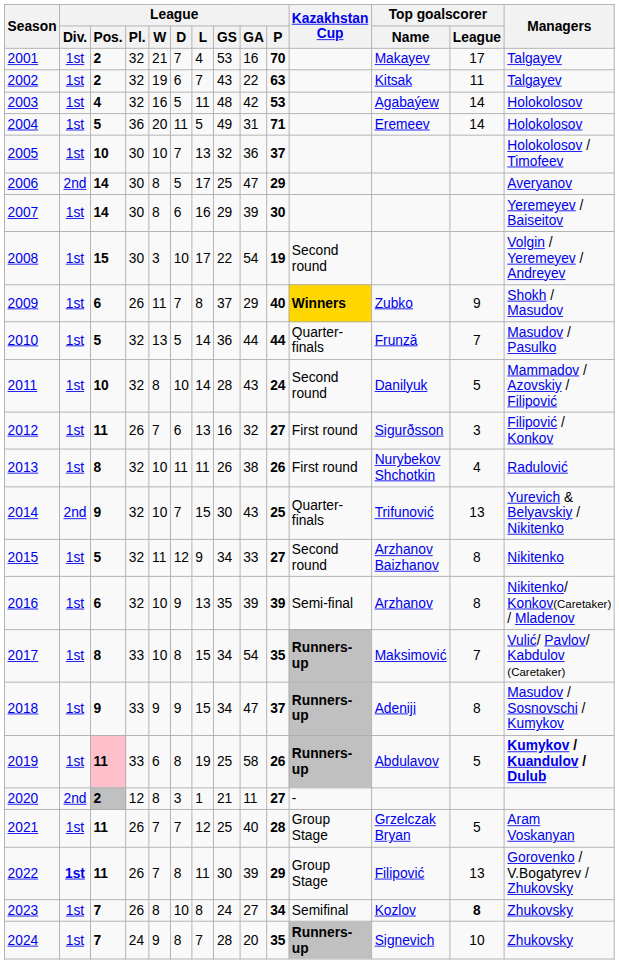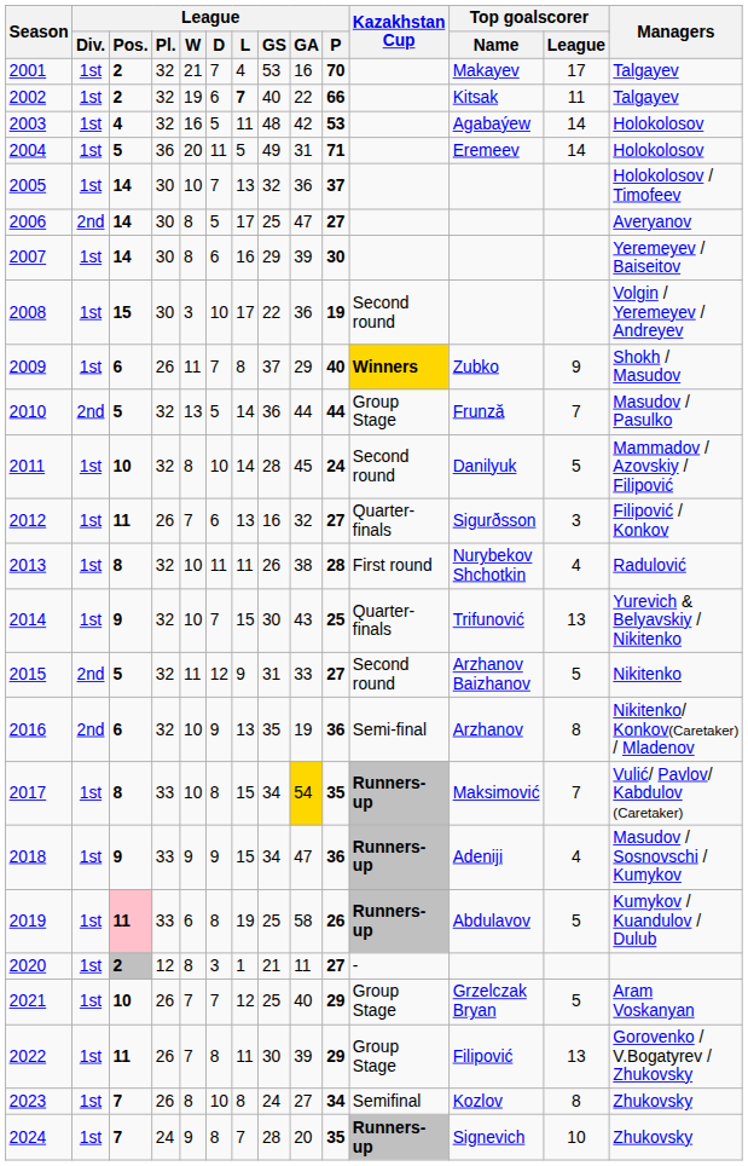 <table class="wikitable mw-collapsible mw-collapsed">
 <tr style="background:#efefef;">
 <th rowspan="2">Season</th>
 <th colspan="9">League</th>
 <th rowspan="2"><a href='#'>Kazakhstan Cup</a></th>
 <th colspan="2">Top goalscorer</th>
 <th rowspan="2">Managers</th>
 </tr>
 <tr>
 <th>Div.</th>
 <th>Pos.</th>
 <th>Pl.</th>
 <th>W</th>
 <th>D</th>
 <th>L</th>
 <th>GS</th>
 <th>GA</th>
 <th>P</th>
 <th>Name</th>
 <th>League</th>
 </tr>
 <tr>
 <td><a href='#'>2001</a></td>
 <td align=center><a href='#'>1st</a></td>
 <td><strong>2</strong></td>
 <td>32</td>
 <td>21</td>
 <td>7</td>
 <td>4</td>
 <td>53</td>
 <td>16</td>
 <td><strong>70</strong></td>
 <td></td>
 <td> <a href='#'>Makayev</a></td>
 <td align=center>17</td>
 <td> <a href='#'>Talgayev</a></td>
 </tr>
 <tr>
 <td><a href='#'>2002</a></td>
 <td align=center><a href='#'>1st</a></td>
 <td><strong>2</strong></td>
 <td>32</td>
 <td>19</td>
 <td>6</td>
-<td>7</td>
-<td>43</td>
+<td><strong>7</strong></td>
+<td>40</td>
 <td>22</td>
-<td><strong>63</strong></td>
+<td><strong>66</strong></td>
 <td></td>
 <td> <a href='#'>Kitsak</a></td>
 <td align=center>11</td>
 <td> <a href='#'>Talgayev</a></td>
 </tr>
 <tr>
 <td><a href='#'>2003</a></td>
 <td align=center><a href='#'>1st</a></td>
 <td><strong> 4</strong></td>
 <td>32</td>
 <td>16</td>
 <td>5</td>
 <td>11</td>
 <td>48</td>
 <td>42</td>
 <td><strong>53</strong></td>
 <td></td>
 <td> <a href='#'>Agabaýew</a></td>
 <td align=center>14</td>
 <td> <a href='#'>Holokolosov</a></td>
 </tr>
 <tr>
 <td><a href='#'>2004</a></td>
 <td align=center><a href='#'>1st</a></td>
 <td><strong> 5</strong></td>
 <td>36</td>
 <td>20</td>
 <td>11</td>
 <td>5</td>
 <td>49</td>
 <td>31</td>
 <td><strong>71</strong></td>
 <td></td>
 <td> <a href='#'>Eremeev</a></td>
 <td align=center>14</td>
 <td> <a href='#'>Holokolosov</a></td>
 </tr>
 <tr>
 <td><a href='#'>2005</a></td>
 <td align=center><a href='#'>1st</a></td>
-<td><strong> 10</strong></td>
+<td><strong> 14</strong></td>
 <td>30</td>
 <td>10</td>
 <td>7</td>
 <td>13</td>
 <td>32</td>
 <td>36</td>
 <td><strong>37</strong></td>
 <td></td>
 <td></td>
 <td align=center></td>
 <td> <a href='#'>Holokolosov</a> /  <a href='#'>Timofeev</a></td>
 </tr>
 <tr>
 <td><a href='#'>2006</a></td>
 <td align=center><a href='#'>2nd</a></td>
 <td><strong> 14</strong></td>
 <td>30</td>
 <td>8</td>
 <td>5</td>
 <td>17</td>
 <td>25</td>
 <td>47</td>
-<td><strong>29</strong></td>
+<td><strong>27</strong></td>
 <td></td>
 <td></td>
 <td align=center></td>
 <td> <a href='#'>Averyanov</a></td>
 </tr>
 <tr>
 <td><a href='#'>2007</a></td>
 <td align=center><a href='#'>1st</a></td>
 <td><strong> 14</strong></td>
 <td>30</td>
 <td>8</td>
 <td>6</td>
 <td>16</td>
 <td>29</td>
 <td>39</td>
 <td><strong>30</strong></td>
 <td></td>
 <td></td>
 <td align=center></td>
 <td> <a href='#'>Yeremeyev</a> /  <a href='#'>Baiseitov</a></td>
 </tr>
 <tr>
 <td><a href='#'>2008</a></td>
 <td align=center><a href='#'>1st</a></td>
 <td><strong> 15</strong></td>
 <td>30</td>
 <td>3</td>
 <td>10</td>
 <td>17</td>
 <td>22</td>
-<td>54</td>
+<td>36</td>
 <td><strong>19</strong></td>
 <td>Second round</td>
 <td></td>
 <td align=center></td>
 <td> <a href='#'>Volgin</a> /  <a href='#'>Yeremeyev</a> /  <a href='#'>Andreyev</a></td>
 </tr>
 <tr>
 <td><a href='#'>2009</a></td>
 <td align=center><a href='#'>1st</a></td>
 <td><strong> 6</strong></td>
 <td>26</td>
 <td>11</td>
 <td>7</td>
 <td>8</td>
 <td>37</td>
 <td>29</td>
 <td><strong>40</strong></td>
 <td style="background:gold;"><strong>Winners</strong></td>
 <td> <a href='#'>Zubko</a></td>
 <td align=center>9</td>
 <td> <a href='#'>Shokh</a> /  <a href='#'>Masudov</a></td>
 </tr>
 <tr>
 <td><a href='#'>2010</a></td>
-<td align=center><a href='#'>1st</a></td>
+<td align=center><a href='#'>2nd</a></td>
 <td><strong> 5</strong></td>
 <td>32</td>
 <td>13</td>
 <td>5</td>
 <td>14</td>
 <td>36</td>
 <td>44</td>
 <td><strong>44</strong></td>
-<td>Quarter-finals</td>
+<td>Group Stage</td>
 <td> <a href='#'>Frunză</a></td>
 <td align=center>7</td>
 <td> <a href='#'>Masudov</a> /  <a href='#'>Pasulko</a></td>
 </tr>
 <tr>
 <td><a href='#'>2011</a></td>
 <td align=center><a href='#'>1st</a></td>
 <td><strong> 10</strong></td>
 <td>32</td>
 <td>8</td>
 <td>10</td>
 <td>14</td>
 <td>28</td>
-<td>43</td>
+<td>45</td>
 <td><strong>24</strong></td>
 <td>Second round</td>
 <td> <a href='#'>Danilyuk</a></td>
 <td align=center>5</td>
 <td> <a href='#'>Mammadov</a> /  <a href='#'>Azovskiy</a> /  <a href='#'>Filipović</a></td>
 </tr>
 <tr>
 <td><a href='#'>2012</a></td>
 <td align=center><a href='#'>1st</a></td>
 <td><strong> 11</strong></td>
 <td>26</td>
 <td>7</td>
 <td>6</td>
 <td>13</td>
 <td>16</td>
 <td>32</td>
 <td><strong>27</strong></td>
-<td>First round</td>
+<td>Quarter-finals</td>
 <td> <a href='#'>Sigurðsson</a></td>
 <td align=center>3</td>
 <td> <a href='#'>Filipović</a> /  <a href='#'>Konkov</a></td>
 </tr>
 <tr>
 <td><a href='#'>2013</a></td>
 <td align=center><a href='#'>1st</a></td>
 <td><strong> 8</strong></td>
 <td>32</td>
 <td>10</td>
 <td>11</td>
 <td>11</td>
 <td>26</td>
 <td>38</td>
-<td><strong>26</strong></td>
+<td><strong>28</strong></td>
 <td>First round</td>
 <td> <a href='#'>Nurybekov</a> <br>  <a href='#'>Shchotkin</a></td>
 <td align=center>4</td>
 <td> <a href='#'>Radulović</a></td>
 </tr>
 <tr>
 <td><a href='#'>2014</a></td>
-<td align=center><a href='#'>2nd</a></td>
+<td align=center><a href='#'>1st</a></td>
 <td><strong> 9</strong></td>
 <td>32</td>
 <td>10</td>
 <td>7</td>
 <td>15</td>
 <td>30</td>
 <td>43</td>
 <td><strong>25</strong></td>
 <td>Quarter-finals</td>
 <td> <a href='#'>Trifunović</a></td>
 <td align=center>13</td>
 <td> <a href='#'>Yurevich</a> &  <a href='#'>Belyavskiy</a> /  <a href='#'>Nikitenko</a></td>
 </tr>
 <tr>
 <td><a href='#'>2015</a></td>
-<td align=center><a href='#'>1st</a></td>
+<td align=center><a href='#'>2nd</a></td>
 <td><strong> 5</strong></td>
 <td>32</td>
 <td>11</td>
 <td>12</td>
 <td>9</td>
-<td>34</td>
+<td>31</td>
 <td>33</td>
 <td><strong>27</strong></td>
 <td>Second round</td>
 <td> <a href='#'>Arzhanov</a> <br>  <a href='#'>Baizhanov</a></td>
-<td align=center>8</td>
+<td align=center>5</td>
 <td> <a href='#'>Nikitenko</a></td>
 </tr>
 <tr>
 <td><a href='#'>2016</a></td>
-<td align=center><a href='#'>1st</a></td>
+<td align=center><a href='#'>2nd</a></td>
 <td><strong> 6</strong></td>
 <td>32</td>
 <td>10</td>
 <td>9</td>
 <td>13</td>
 <td>35</td>
-<td>39</td>
-<td><strong>39</strong></td>
+<td>19</td>
+<td><strong>36</strong></td>
 <td>Semi-final</td>
 <td> <a href='#'>Arzhanov</a></td>
 <td align=center>8</td>
 <td> <a href='#'>Nikitenko</a>/  <a href='#'>Konkov</a><small>(Caretaker)</small> /  <a href='#'>Mladenov</a></td>
 </tr>
 <tr>
 <td><a href='#'>2017</a></td>
 <td align=center><a href='#'>1st</a></td>
 <td><strong> 8</strong></td>
 <td>33</td>
 <td>10</td>
 <td>8</td>
 <td>15</td>
 <td>34</td>
-<td>54</td>
+<td style="background: gold;">54</td>
 <td><strong>35</strong></td>
 <td style="background:silver;"><strong>Runners-up</strong></td>
 <td> <a href='#'>Maksimović</a></td>
 <td align=center>7</td>
 <td> <a href='#'>Vulić</a>/  <a href='#'>Pavlov</a>/  <a href='#'>Kabdulov</a><small> (Caretaker)</small></td>
 </tr>
 <tr>
 <td><a href='#'>2018</a></td>
 <td align=center><a href='#'>1st</a></td>
 <td><strong> 9</strong></td>
 <td>33</td>
 <td>9</td>
 <td>9</td>
 <td>15</td>
 <td>34</td>
 <td>47</td>
-<td><strong>37</strong></td>
+<td><strong>36</strong></td>
 <td style="background:silver;"><strong>Runners-up</strong></td>
 <td> <a href='#'>Adeniji</a></td>
-<td align=center>8</td>
+<td align=center>4</td>
 <td> <a href='#'>Masudov</a> /  <a href='#'>Sosnovschi</a> /  <a href='#'>Kumykov</a></td>
 </tr>
 <tr>
 <td><a href='#'>2019</a></td>
 <td align=center><a href='#'>1st</a></td>
 <td style="background:pink"><strong>11</strong></td>
 <td>33</td>
 <td>6</td>
 <td>8</td>
 <td>19</td>
 <td>25</td>
 <td>58</td>
 <td><strong>26</strong></td>
 <td style="background:silver;"><strong>Runners-up</strong></td>
 <td> <a href='#'>Abdulavov</a></td>
 <td align=center>5</td>
-<td><strong> <a href='#'>Kumykov</a> /  <a href='#'>Kuandulov</a>  /  <a href='#'>Dulub</a></strong></td>
+<td> <a href='#'>Kumykov</a> /  <a href='#'>Kuandulov</a>  /  <a href='#'>Dulub</a></td>
 </tr>
 <tr>
 <td><a href='#'>2020</a></td>
-<td align=center><a href='#'>2nd</a></td>
+<td align=center><a href='#'>1st</a></td>
 <td style="background:silver"><strong>2</strong></td>
 <td>12</td>
 <td>8</td>
 <td>3</td>
 <td>1</td>
 <td>21</td>
 <td>11</td>
 <td><strong>27</strong></td>
 <td>-</td>
 <td></td>
 <td align=center></td>
 <td></td>
 </tr>
 <tr>
 <td><a href='#'>2021</a></td>
 <td align=center><a href='#'>1st</a></td>
-<td><strong>11</strong></td>
+<td><strong>10</strong></td>
 <td>26</td>
 <td>7</td>
 <td>7</td>
 <td>12</td>
 <td>25</td>
 <td>40</td>
-<td><strong>28</strong></td>
+<td><strong>29</strong></td>
 <td>Group Stage</td>
 <td> <a href='#'>Grzelczak</a> <br>  <a href='#'>Bryan</a></td>
 <td align=center>5</td>
 <td> <a href='#'>Aram Voskanyan</a></td>
 </tr>
 <tr>
 <td><a href='#'>2022</a></td>
-<td align=center><strong><a href='#'>1st</a></strong></td>
+<td align=center><a href='#'>1st</a></td>
 <td><strong>11</strong></td>
 <td>26</td>
 <td>7</td>
 <td>8</td>
 <td>11</td>
 <td>30</td>
 <td>39</td>
 <td><strong>29</strong></td>
 <td>Group Stage</td>
 <td> <a href='#'>Filipović</a></td>
 <td align=center>13</td>
 <td> <a href='#'>Gorovenko</a> /  V.Bogatyrev /  <a href='#'>Zhukovsky</a></td>
 </tr>
 <tr>
 <td><a href='#'>2023</a></td>
 <td align=center><a href='#'>1st</a></td>
 <td><strong>7</strong></td>
 <td>26</td>
 <td>8</td>
 <td>10</td>
 <td>8</td>
 <td>24</td>
 <td>27</td>
 <td><strong>34</strong></td>
 <td>Semifinal</td>
 <td> <a href='#'>Kozlov</a></td>
-<td align=center><strong>8</strong></td>
+<td align=center>8</td>
 <td> <a href='#'>Zhukovsky</a></td>
 </tr>
 <tr>
 <td><a href='#'>2024</a></td>
 <td align=center><a href='#'>1st</a></td>
 <td><strong>7</strong></td>
 <td>24</td>
 <td>9</td>
 <td>8</td>
 <td>7</td>
 <td>28</td>
 <td>20</td>
 <td><strong>35</strong></td>
 <td style="background:silver;"><strong>Runners-up</strong></td>
 <td> <a href='#'>Signevich</a></td>
 <td align=center>10</td>
 <td> <a href='#'>Zhukovsky</a></td>
 </tr>
 </table>
